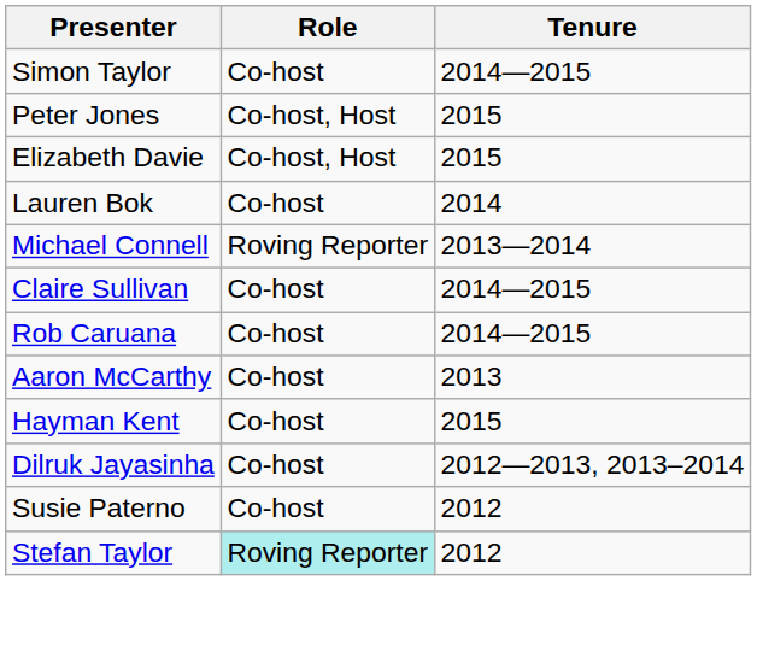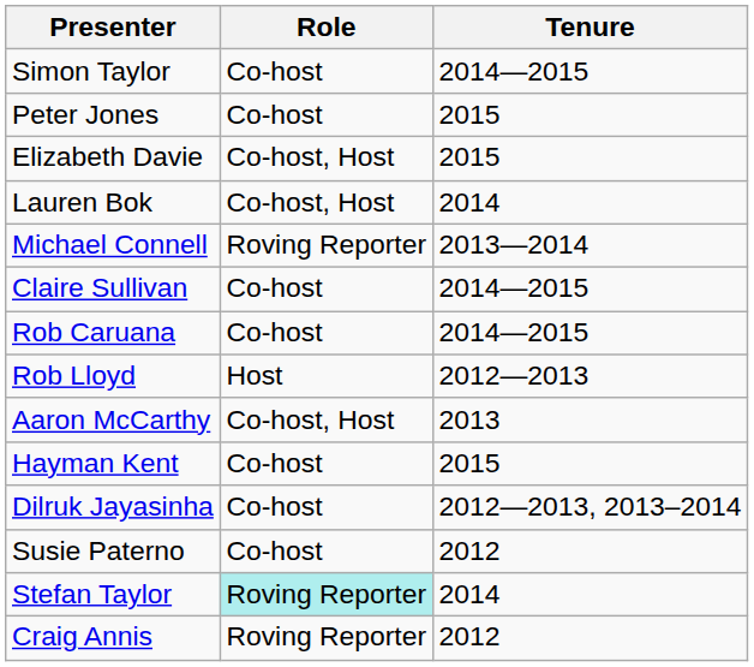 <table class="wikitable sortable">
 <tr>
 <th>Presenter</th>
 <th>Role</th>
 <th>Tenure</th>
 </tr>
 <tr>
 <td>Simon Taylor</td>
 <td>Co-host</td>
 <td>2014—2015</td>
 </tr>
 <tr>
 <td>Peter Jones</td>
-<td>Co-host, Host</td>
+<td>Co-host</td>
 <td>2015</td>
 </tr>
 <tr>
 <td>Elizabeth Davie</td>
 <td>Co-host, Host</td>
 <td>2015</td>
 </tr>
 <tr>
 <td>Lauren Bok</td>
-<td>Co-host</td>
+<td>Co-host, Host</td>
 <td>2014</td>
 </tr>
 <tr>
 <td><a href='#'>Michael Connell</a></td>
 <td>Roving Reporter</td>
 <td>2013—2014</td>
 </tr>
 <tr>
 <td><a href='#'>Claire Sullivan</a></td>
 <td>Co-host</td>
 <td>2014—2015</td>
 </tr>
 <tr>
 <td><a href='#'>Rob Caruana</a></td>
 <td>Co-host</td>
 <td>2014—2015</td>
 </tr>
 <tr>
+<td><a href='#'>Rob Lloyd</a></td>
+<td>Host</td>
+<td>2012—2013</td>
+</tr>
+<tr>
 <td><a href='#'>Aaron McCarthy</a></td>
-<td>Co-host</td>
+<td>Co-host, Host</td>
 <td>2013</td>
 </tr>
 <tr>
 <td><a href='#'>Hayman Kent</a></td>
 <td>Co-host</td>
 <td>2015</td>
 </tr>
 <tr>
 <td><a href='#'>Dilruk Jayasinha</a></td>
 <td>Co-host</td>
 <td>2012—2013, 2013–2014</td>
 </tr>
 <tr>
 <td>Susie Paterno</td>
 <td>Co-host</td>
 <td>2012</td>
 </tr>
 <tr>
 <td><a href='#'>Stefan Taylor</a></td>
 <td style="background: paleturquoise;">Roving Reporter</td>
+<td>2014</td>
+</tr>
+<tr>
+<td><a href='#'>Craig Annis</a></td>
+<td>Roving Reporter</td>
 <td>2012</td>
 </tr>
 </table>
